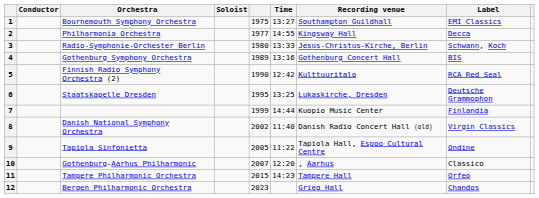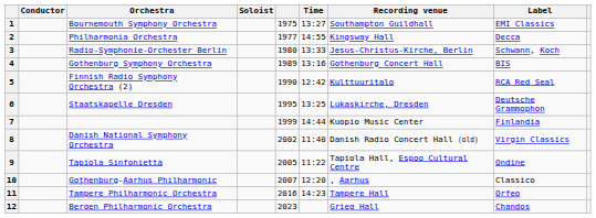 <table class="wikitable sortable" style="margin-right:0; font-size:95%">
 <tr>
 <th scope="col"></th>
 <th scope="col">Conductor</th>
 <th scope="col">Orchestra</th>
 <th scope="col">Soloist</th>
 <th scope="col"></th>
 <th scope="col">Time</th>
 <th scope="col">Recording venue</th>
 <th scope="col">Label</th>
 <th scope="col"class="unsortable"></th>
 </tr>
 <tr>
 <th scope="row">1</th>
 <td></td>
 <td><a href='#'>Bournemouth Symphony Orchestra</a></td>
 <td></td>
 <td>1975</td>
 <td>13:27</td>
 <td><a href='#'>Southampton Guildhall</a></td>
 <td><a href='#'>EMI Classics</a></td>
 <td></td>
 </tr>
 <tr>
 <th scope="row">2</th>
 <td></td>
 <td><a href='#'>Philharmonia Orchestra</a></td>
 <td></td>
 <td>1977</td>
 <td>14:55</td>
 <td><a href='#'>Kingsway Hall</a></td>
 <td><a href='#'>Decca</a></td>
 <td></td>
 </tr>
 <tr>
 <th scope="row">3</th>
 <td></td>
 <td><a href='#'>Radio-Symphonie-Orchester Berlin</a></td>
 <td></td>
 <td>1980</td>
 <td>13:33</td>
 <td><a href='#'>Jesus-Christus-Kirche, Berlin</a></td>
 <td><a href='#'>Schwann</a>, <a href='#'>Koch</a></td>
 <td></td>
 </tr>
 <tr>
 <th scope="row">4</th>
 <td></td>
 <td><a href='#'>Gothenburg Symphony Orchestra</a></td>
 <td></td>
 <td>1989</td>
 <td>13:16</td>
 <td><a href='#'>Gothenburg Concert Hall</a></td>
 <td><a href='#'>BIS</a></td>
 <td></td>
 </tr>
 <tr>
 <th scope="row">5</th>
 <td></td>
 <td><a href='#'>Finnish Radio Symphony Orchestra</a> (2)</td>
 <td></td>
 <td>1990</td>
 <td>12:42</td>
 <td><a href='#'>Kulttuuritalo</a></td>
 <td><a href='#'>RCA Red Seal</a></td>
 <td></td>
 </tr>
 <tr>
 <th scope="row">6</th>
 <td></td>
 <td><a href='#'>Staatskapelle Dresden</a></td>
 <td></td>
 <td>1995</td>
 <td>13:25</td>
 <td><a href='#'>Lukaskirche, Dresden</a></td>
 <td><a href='#'>Deutsche Grammophon</a></td>
 <td></td>
 </tr>
 <tr>
 <th scope="row">7</th>
 <td></td>
 <td></td>
 <td></td>
 <td>1999</td>
 <td>14:44</td>
 <td>Kuopio Music Center</td>
 <td><a href='#'>Finlandia</a></td>
 <td></td>
 </tr>
 <tr>
 <th scope="row">8</th>
 <td></td>
 <td><a href='#'>Danish National Symphony Orchestra</a></td>
 <td></td>
 <td>2002</td>
 <td>11:40</td>
 <td>Danish Radio Concert Hall <small>(old)</small></td>
 <td><a href='#'>Virgin Classics</a></td>
 <td></td>
 </tr>
 <tr>
 <th scope="row">9</th>
 <td></td>
 <td><a href='#'>Tapiola Sinfonietta</a></td>
 <td></td>
 <td>2005</td>
 <td>11:22</td>
 <td>Tapiola Hall, <a href='#'>Espoo Cultural Centre</a></td>
 <td><a href='#'>Ondine</a></td>
 <td></td>
 </tr>
 <tr>
 <th scope="row">10</th>
 <td></td>
 <td><a href='#'>Gothenburg</a>-<a href='#'>Aarhus Philharmonic</a></td>
 <td></td>
 <td>2007</td>
 <td>12:20</td>
 <td>, <a href='#'>Aarhus</a></td>
 <td>Classico</td>
 <td></td>
 </tr>
 <tr>
 <th scope="row">11</th>
 <td></td>
 <td><a href='#'>Tampere Philharmonic Orchestra</a></td>
 <td></td>
-<td>2015</td>
+<td>2016</td>
 <td>14:23</td>
 <td><a href='#'>Tampere Hall</a></td>
 <td><a href='#'>Orfeo</a></td>
 <td></td>
 </tr>
 <tr>
 <th scope="row">12</th>
 <td></td>
 <td><a href='#'>Bergen Philharmonic Orchestra</a></td>
 <td></td>
 <td>2023</td>
 <td></td>
 <td><a href='#'>Grieg Hall</a></td>
 <td><a href='#'>Chandos</a></td>
 <td></td>
 </tr>
 </table>
